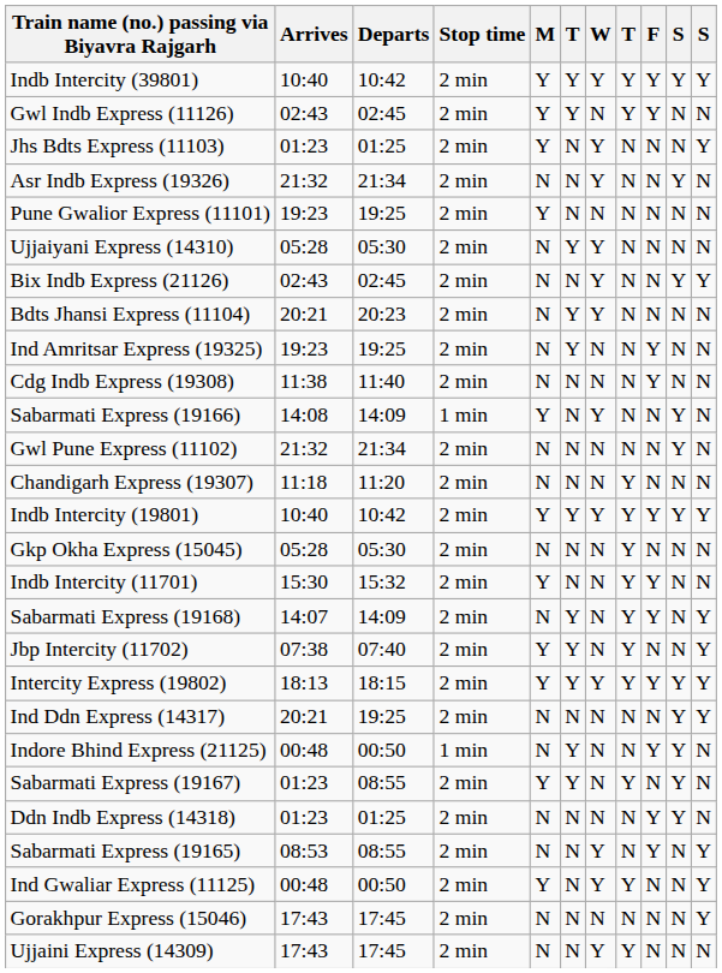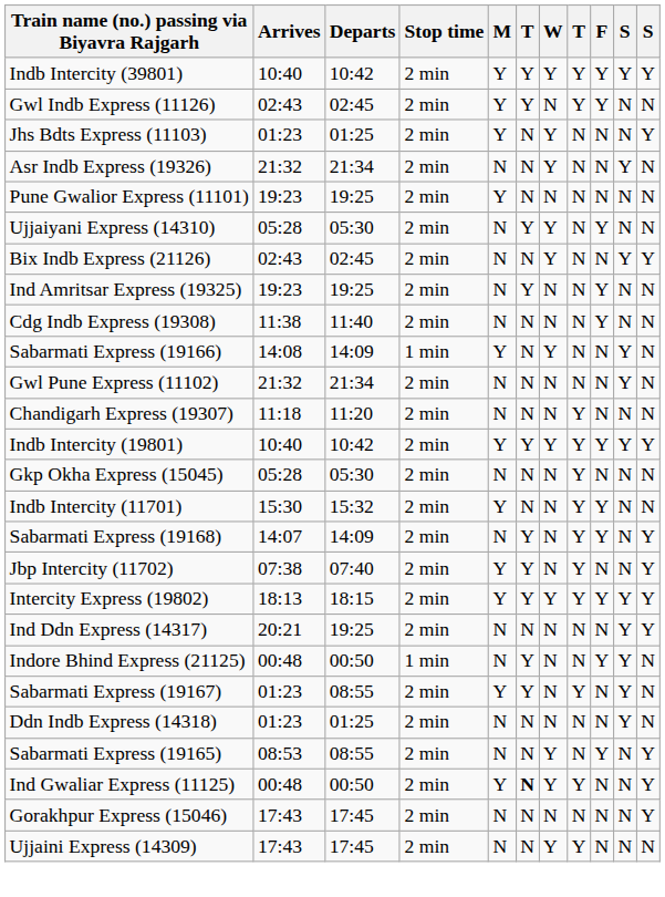 <table class="wikitable">
 <tr>
 <th>Train name (no.) passing via<br>Biyavra Rajgarh</th>
 <th>Arrives</th>
 <th>Departs</th>
 <th>Stop time</th>
 <th>M</th>
 <th>T</th>
 <th>W</th>
 <th>T</th>
 <th>F</th>
 <th>S</th>
 <th>S</th>
 </tr>
 <tr>
 <td>Indb Intercity (39801)</td>
 <td>10:40</td>
 <td>10:42</td>
 <td>2 min</td>
 <td>Y</td>
 <td>Y</td>
 <td>Y</td>
 <td>Y</td>
 <td>Y</td>
 <td>Y</td>
 <td>Y</td>
 </tr>
 <tr>
 <td>Gwl Indb Express (11126)</td>
 <td>02:43</td>
 <td>02:45</td>
 <td>2 min</td>
 <td>Y</td>
 <td>Y</td>
 <td>N</td>
 <td>Y</td>
 <td>Y</td>
 <td>N</td>
 <td>N</td>
 </tr>
 <tr>
 <td>Jhs Bdts Express (11103)</td>
 <td>01:23</td>
 <td>01:25</td>
 <td>2 min</td>
 <td>Y</td>
 <td>N</td>
 <td>Y</td>
 <td>N</td>
 <td>N</td>
 <td>N</td>
 <td>Y</td>
 </tr>
 <tr>
 <td>Asr Indb Express (19326)</td>
 <td>21:32</td>
 <td>21:34</td>
 <td>2 min</td>
 <td>N</td>
 <td>N</td>
 <td>Y</td>
 <td>N</td>
 <td>N</td>
 <td>Y</td>
 <td>N</td>
 </tr>
 <tr>
 <td>Pune Gwalior Express (11101)</td>
 <td>19:23</td>
 <td>19:25</td>
 <td>2 min</td>
 <td>Y</td>
 <td>N</td>
 <td>N</td>
 <td>N</td>
 <td>N</td>
 <td>N</td>
 <td>N</td>
 </tr>
 <tr>
 <td>Ujjaiyani Express (14310)</td>
 <td>05:28</td>
 <td>05:30</td>
 <td>2 min</td>
 <td>N</td>
 <td>Y</td>
 <td>Y</td>
 <td>N</td>
-<td>N</td>
+<td>Y</td>
 <td>N</td>
 <td>N</td>
 </tr>
 <tr>
 <td>Bix Indb Express (21126)</td>
 <td>02:43</td>
 <td>02:45</td>
 <td>2 min</td>
 <td>N</td>
 <td>N</td>
 <td>Y</td>
 <td>N</td>
 <td>N</td>
 <td>Y</td>
 <td>Y</td>
-</tr>
-<tr>
-<td>Bdts Jhansi Express (11104)</td>
-<td>20:21</td>
-<td>20:23</td>
-<td>2 min</td>
-<td>N</td>
-<td>Y</td>
-<td>Y</td>
-<td>N</td>
-<td>N</td>
-<td>N</td>
-<td>N</td>
 </tr>
 <tr>
 <td>Ind Amritsar Express (19325)</td>
 <td>19:23</td>
 <td>19:25</td>
 <td>2 min</td>
 <td>N</td>
 <td>Y</td>
 <td>N</td>
 <td>N</td>
 <td>Y</td>
 <td>N</td>
 <td>N</td>
 </tr>
 <tr>
 <td>Cdg Indb Express (19308)</td>
 <td>11:38</td>
 <td>11:40</td>
 <td>2 min</td>
 <td>N</td>
 <td>N</td>
 <td>N</td>
 <td>N</td>
 <td>Y</td>
 <td>N</td>
 <td>N</td>
 </tr>
 <tr>
 <td>Sabarmati Express (19166)</td>
 <td>14:08</td>
 <td>14:09</td>
 <td>1 min</td>
 <td>Y</td>
 <td>N</td>
 <td>Y</td>
 <td>N</td>
 <td>N</td>
 <td>Y</td>
 <td>N</td>
 </tr>
 <tr>
 <td>Gwl Pune Express (11102)</td>
 <td>21:32</td>
 <td>21:34</td>
 <td>2 min</td>
 <td>N</td>
 <td>N</td>
 <td>N</td>
 <td>N</td>
 <td>N</td>
 <td>Y</td>
 <td>N</td>
 </tr>
 <tr>
 <td>Chandigarh Express (19307)</td>
 <td>11:18</td>
 <td>11:20</td>
 <td>2 min</td>
 <td>N</td>
 <td>N</td>
 <td>N</td>
 <td>Y</td>
 <td>N</td>
 <td>N</td>
 <td>N</td>
 </tr>
 <tr>
 <td>Indb Intercity (19801)</td>
 <td>10:40</td>
 <td>10:42</td>
 <td>2 min</td>
 <td>Y</td>
 <td>Y</td>
 <td>Y</td>
 <td>Y</td>
 <td>Y</td>
 <td>Y</td>
 <td>Y</td>
 </tr>
 <tr>
 <td>Gkp Okha Express (15045)</td>
 <td>05:28</td>
 <td>05:30</td>
 <td>2 min</td>
 <td>N</td>
 <td>N</td>
 <td>N</td>
 <td>Y</td>
 <td>N</td>
 <td>N</td>
 <td>N</td>
 </tr>
 <tr>
 <td>Indb Intercity (11701)</td>
 <td>15:30</td>
 <td>15:32</td>
 <td>2 min</td>
 <td>Y</td>
 <td>N</td>
 <td>N</td>
 <td>Y</td>
 <td>Y</td>
 <td>N</td>
 <td>N</td>
 </tr>
 <tr>
 <td>Sabarmati Express (19168)</td>
 <td>14:07</td>
 <td>14:09</td>
 <td>2 min</td>
 <td>N</td>
 <td>Y</td>
 <td>N</td>
 <td>Y</td>
 <td>Y</td>
 <td>N</td>
 <td>Y</td>
 </tr>
 <tr>
 <td>Jbp Intercity (11702)</td>
 <td>07:38</td>
 <td>07:40</td>
 <td>2 min</td>
 <td>Y</td>
 <td>Y</td>
 <td>N</td>
 <td>Y</td>
 <td>N</td>
 <td>N</td>
 <td>Y</td>
 </tr>
 <tr>
 <td>Intercity Express (19802)</td>
 <td>18:13</td>
 <td>18:15</td>
 <td>2 min</td>
 <td>Y</td>
 <td>Y</td>
 <td>Y</td>
 <td>Y</td>
 <td>Y</td>
 <td>Y</td>
 <td>Y</td>
 </tr>
 <tr>
 <td>Ind Ddn Express (14317)</td>
 <td>20:21</td>
 <td>19:25</td>
 <td>2 min</td>
 <td>N</td>
 <td>N</td>
 <td>N</td>
 <td>N</td>
 <td>N</td>
 <td>Y</td>
 <td>Y</td>
 </tr>
 <tr>
 <td>Indore Bhind Express (21125)</td>
 <td>00:48</td>
 <td>00:50</td>
 <td>1 min</td>
 <td>N</td>
 <td>Y</td>
 <td>N</td>
 <td>N</td>
 <td>Y</td>
 <td>Y</td>
 <td>N</td>
 </tr>
 <tr>
 <td>Sabarmati Express (19167)</td>
 <td>01:23</td>
 <td>08:55</td>
 <td>2 min</td>
 <td>Y</td>
 <td>Y</td>
 <td>N</td>
 <td>Y</td>
 <td>N</td>
 <td>Y</td>
 <td>N</td>
 </tr>
 <tr>
 <td>Ddn Indb Express (14318)</td>
 <td>01:23</td>
 <td>01:25</td>
 <td>2 min</td>
 <td>N</td>
 <td>N</td>
 <td>N</td>
 <td>N</td>
-<td>Y</td>
+<td>N</td>
 <td>Y</td>
 <td>N</td>
 </tr>
 <tr>
 <td>Sabarmati Express (19165)</td>
 <td>08:53</td>
 <td>08:55</td>
 <td>2 min</td>
 <td>N</td>
 <td>N</td>
 <td>Y</td>
 <td>N</td>
 <td>Y</td>
 <td>N</td>
 <td>Y</td>
 </tr>
 <tr>
 <td>Ind Gwaliar Express (11125)</td>
 <td>00:48</td>
 <td>00:50</td>
 <td>2 min</td>
 <td>Y</td>
-<td>N</td>
+<td><strong>N</strong></td>
 <td>Y</td>
 <td>Y</td>
 <td>N</td>
 <td>N</td>
 <td>Y</td>
 </tr>
 <tr>
 <td>Gorakhpur Express (15046)</td>
 <td>17:43</td>
 <td>17:45</td>
 <td>2 min</td>
 <td>N</td>
 <td>N</td>
 <td>N</td>
 <td>N</td>
 <td>N</td>
 <td>N</td>
 <td>Y</td>
 </tr>
 <tr>
 <td>Ujjaini Express (14309)</td>
 <td>17:43</td>
 <td>17:45</td>
 <td>2 min</td>
 <td>N</td>
 <td>N</td>
 <td>Y</td>
 <td>Y</td>
 <td>N</td>
 <td>N</td>
 <td>N</td>
 </tr>
 </table>
